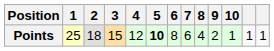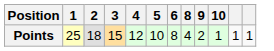 <table class="wikitable" style="font-size: 85%;">
 <tr>
 <th>Position</th>
 <th>1</th>
 <th>2</th>
 <th>3</th>
 <th>4</th>
 <th>5</th>
 <th>6</th>
-<th>7</th>
 <th>8</th>
 <th>9</th>
 <th>10</th>
 <th></th>
 <th></th>
 </tr>
 <tr align="center">
 <th>Points</th>
 <td style="background:#FFFFBF;">25</td>
 <td style="background:#DFDFDF;">18</td>
 <td style="background:#FFDF9F;">15</td>
 <td style="background:#DFFFDF;">12</td>
-<td style="background:#DFFFDF;"><strong>10</strong></td>
+<td style="background:#DFFFDF;">10</td>
 <td style="background:#DFFFDF;">8</td>
-<td style="background:#DFFFDF;">6</td>
 <td style="background:#DFFFDF;">4</td>
 <td style="background:#DFFFDF;">2</td>
 <td style="background:#DFFFDF;">1</td>
 <td>1</td>
 <td>1</td>
 </tr>
 </table>
